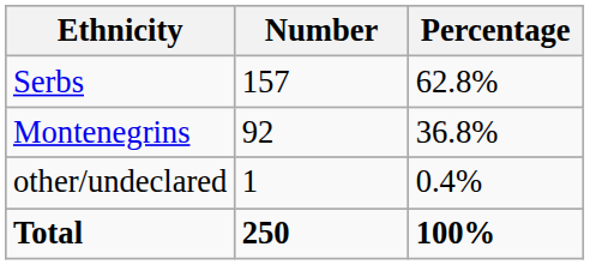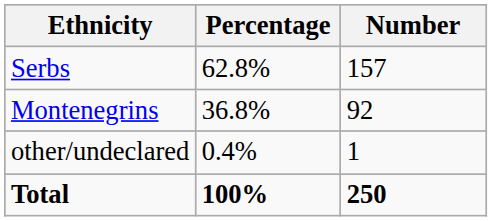 <table class="wikitable">
 <tr>
 <th width="100px">Ethnicity</th>
+<th width="80px">Percentage</th>
 <th width="80px">Number</th>
-<th width="80px">Percentage</th>
 </tr>
 <tr>
 <td><a href='#'>Serbs</a></td>
+<td>62.8%</td>
 <td>157</td>
-<td>62.8%</td>
 </tr>
 <tr>
 <td><a href='#'>Montenegrins</a></td>
+<td>36.8%</td>
 <td>92</td>
-<td>36.8%</td>
 </tr>
 <tr>
 <td>other/undeclared</td>
+<td>0.4%</td>
 <td>1</td>
-<td>0.4%</td>
 </tr>
 <tr>
 <td><strong>Total</strong></td>
+<td><strong>100%</strong></td>
 <td><strong>250</strong></td>
-<td><strong>100%</strong></td>
 </tr>
 </table>
